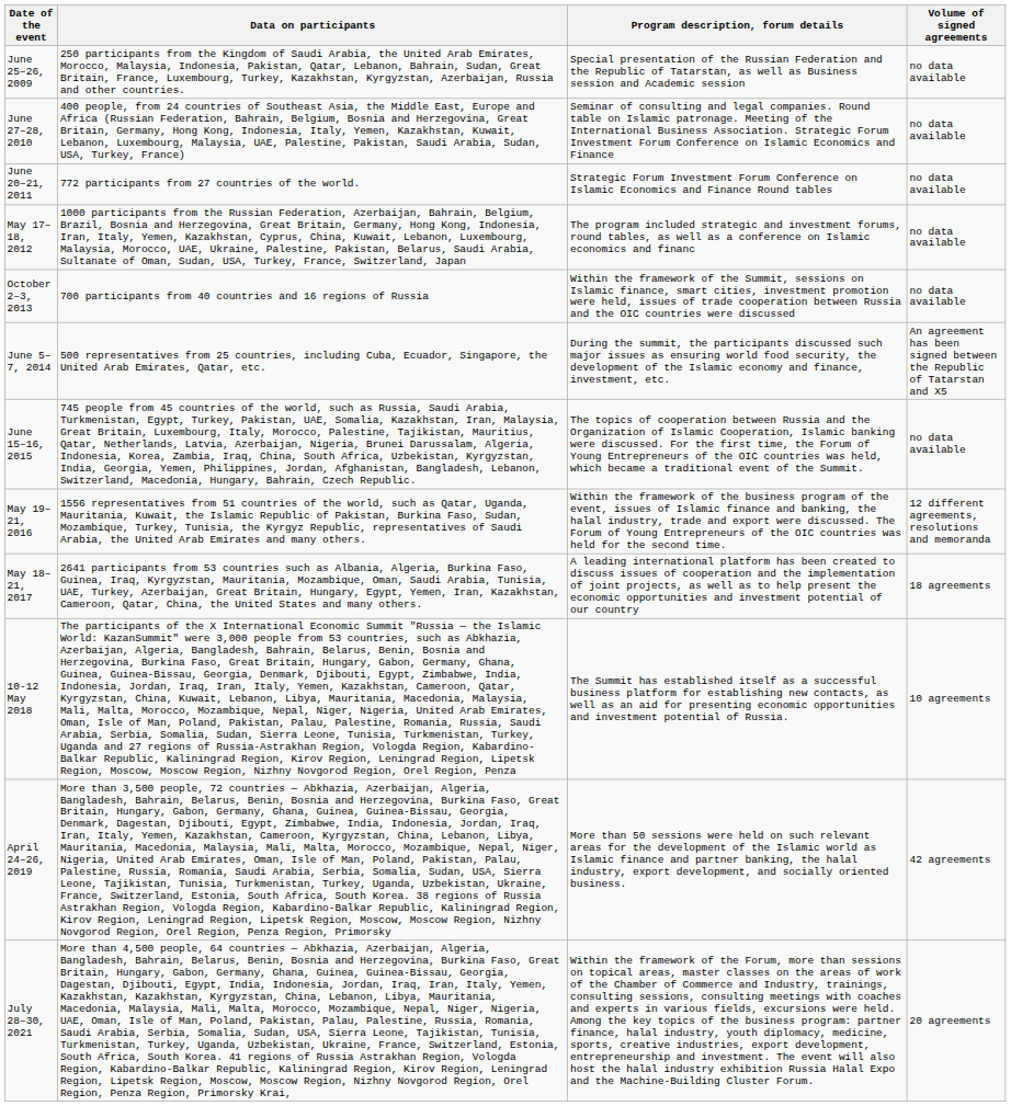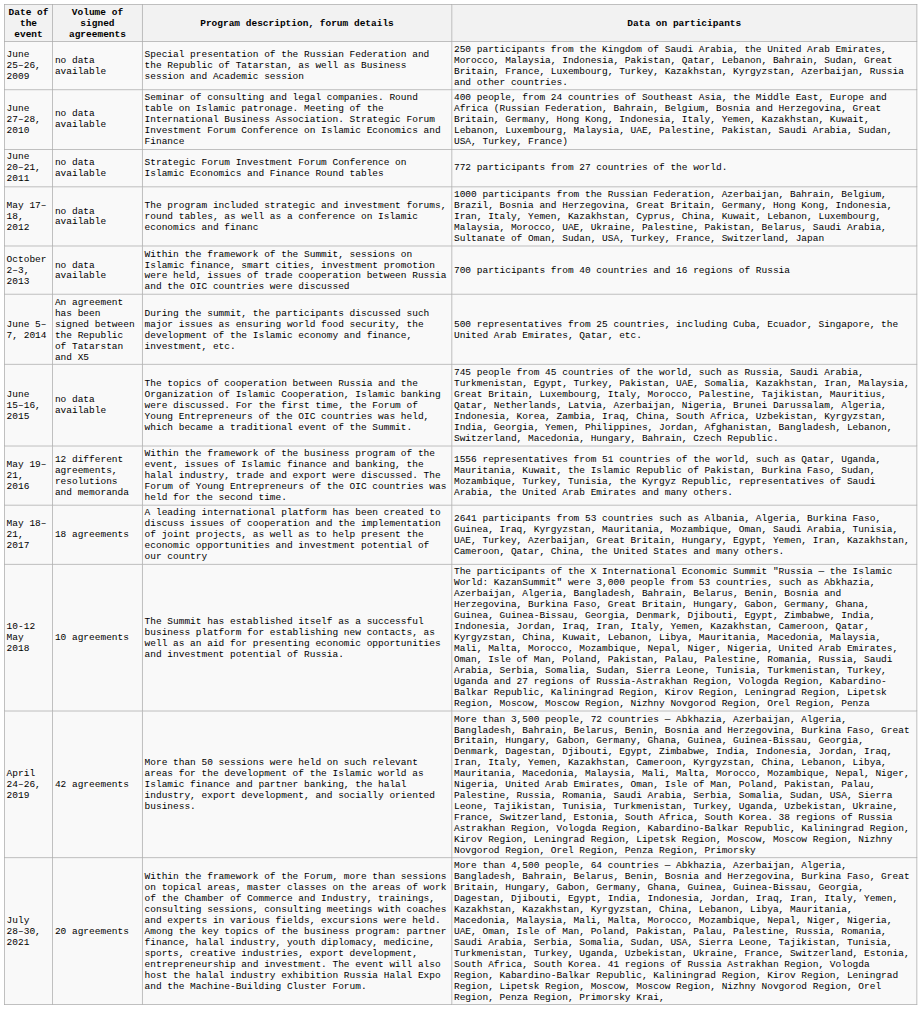 <table class="wikitable">
 <tr>
 <th>Date of the event</th>
+<th>Volume of signed agreements</th>
+<th>Program description, forum details</th>
 <th>Data on participants</th>
-<th>Program description, forum details</th>
-<th>Volume of signed agreements</th>
 </tr>
 <tr>
 <td>June 25–26, 2009</td>
+<td>no data available</td>
+<td>Special presentation of the Russian Federation and the Republic of Tatarstan, as well as Business session and Academic session</td>
 <td>250 participants from the Kingdom of Saudi Arabia, the United Arab Emirates, Morocco, Malaysia, Indonesia, Pakistan, Qatar, Lebanon, Bahrain, Sudan, Great Britain, France, Luxembourg, Turkey, Kazakhstan, Kyrgyzstan, Azerbaijan, Russia and other countries.</td>
-<td>Special presentation of the Russian Federation and the Republic of Tatarstan, as well as Business session and Academic session</td>
-<td>no data available</td>
 </tr>
 <tr>
 <td>June 27–28, 2010</td>
+<td>no data available</td>
+<td>Seminar of consulting and legal companies. Round table on Islamic patronage. Meeting of the International Business Association. Strategic Forum Investment Forum Conference on Islamic Economics and Finance</td>
 <td>400 people, from 24 countries of Southeast Asia, the Middle East, Europe and Africa (Russian Federation, Bahrain, Belgium, Bosnia and Herzegovina, Great Britain, Germany, Hong Kong, Indonesia, Italy, Yemen, Kazakhstan, Kuwait, Lebanon, Luxembourg, Malaysia, UAE, Palestine, Pakistan, Saudi Arabia, Sudan, USA, Turkey, France)</td>
-<td>Seminar of consulting and legal companies. Round table on Islamic patronage. Meeting of the International Business Association. Strategic Forum Investment Forum Conference on Islamic Economics and Finance</td>
-<td>no data available</td>
 </tr>
 <tr>
 <td>June 20–21, 2011</td>
+<td>no data available</td>
+<td>Strategic Forum Investment Forum Conference on Islamic Economics and Finance Round tables</td>
 <td>772 participants from 27 countries of the world.</td>
-<td>Strategic Forum Investment Forum Conference on Islamic Economics and Finance Round tables</td>
-<td>no data available</td>
 </tr>
 <tr>
 <td>May 17–18, 2012</td>
+<td>no data available</td>
+<td>The program included strategic and investment forums, round tables, as well as a conference on Islamic economics and financ</td>
 <td>1000 participants from the Russian Federation, Azerbaijan, Bahrain, Belgium, Brazil, Bosnia and Herzegovina, Great Britain, Germany, Hong Kong, Indonesia, Iran, Italy, Yemen, Kazakhstan, Cyprus, China, Kuwait, Lebanon, Luxembourg, Malaysia, Morocco, UAE, Ukraine, Palestine, Pakistan, Belarus, Saudi Arabia, Sultanate of Oman, Sudan, USA, Turkey, France, Switzerland, Japan</td>
-<td>The program included strategic and investment forums, round tables, as well as a conference on Islamic economics and financ</td>
-<td>no data available</td>
 </tr>
 <tr>
 <td>October 2–3, 2013</td>
+<td>no data available</td>
+<td>Within the framework of the Summit, sessions on Islamic finance, smart cities, investment promotion were held, issues of trade cooperation between Russia and the OIC countries were discussed</td>
 <td>700 participants from 40 countries and 16 regions of Russia</td>
-<td>Within the framework of the Summit, sessions on Islamic finance, smart cities, investment promotion were held, issues of trade cooperation between Russia and the OIC countries were discussed</td>
-<td>no data available</td>
 </tr>
 <tr>
 <td>June 5–7, 2014</td>
+<td>An agreement has been signed between the Republic of Tatarstan and X5</td>
+<td>During the summit, the participants discussed such major issues as ensuring world food security, the development of the Islamic economy and finance, investment, etc.</td>
 <td>500 representatives from 25 countries, including Cuba, Ecuador, Singapore, the United Arab Emirates, Qatar, etc.</td>
-<td>During the summit, the participants discussed such major issues as ensuring world food security, the development of the Islamic economy and finance, investment, etc.</td>
-<td>An agreement has been signed between the Republic of Tatarstan and X5</td>
 </tr>
 <tr>
 <td>June 15–16, 2015</td>
+<td>no data available</td>
+<td>The topics of cooperation between Russia and the Organization of Islamic Cooperation, Islamic banking were discussed. For the first time, the Forum of Young Entrepreneurs of the OIC countries was held, which became a traditional event of the Summit.</td>
 <td>745 people from 45 countries of the world, such as Russia, Saudi Arabia, Turkmenistan, Egypt, Turkey, Pakistan, UAE, Somalia, Kazakhstan, Iran, Malaysia, Great Britain, Luxembourg, Italy, Morocco, Palestine, Tajikistan, Mauritius, Qatar, Netherlands, Latvia, Azerbaijan, Nigeria, Brunei Darussalam, Algeria, Indonesia, Korea, Zambia, Iraq, China, South Africa, Uzbekistan, Kyrgyzstan, India, Georgia, Yemen, Philippines, Jordan, Afghanistan, Bangladesh, Lebanon, Switzerland, Macedonia, Hungary, Bahrain, Czech Republic.</td>
-<td>The topics of cooperation between Russia and the Organization of Islamic Cooperation, Islamic banking were discussed. For the first time, the Forum of Young Entrepreneurs of the OIC countries was held, which became a traditional event of the Summit.</td>
-<td>no data available</td>
 </tr>
 <tr>
 <td>May 19–21, 2016</td>
+<td>12 different agreements, resolutions and memoranda</td>
+<td>Within the framework of the business program of the event, issues of Islamic finance and banking, the halal industry, trade and export were discussed. The Forum of Young Entrepreneurs of the OIC countries was held for the second time.</td>
 <td>1556 representatives from 51 countries of the world, such as Qatar, Uganda, Mauritania, Kuwait, the Islamic Republic of Pakistan, Burkina Faso, Sudan, Mozambique, Turkey, Tunisia, the Kyrgyz Republic, representatives of Saudi Arabia, the United Arab Emirates and many others.</td>
-<td>Within the framework of the business program of the event, issues of Islamic finance and banking, the halal industry, trade and export were discussed. The Forum of Young Entrepreneurs of the OIC countries was held for the second time.</td>
-<td>12 different agreements, resolutions and memoranda</td>
 </tr>
 <tr>
 <td>May 18–21, 2017</td>
+<td>18 agreements</td>
+<td>A leading international platform has been created to discuss issues of cooperation and the implementation of joint projects, as well as to help present the economic opportunities and investment potential of our country</td>
 <td>2641 participants from 53 countries such as Albania, Algeria, Burkina Faso, Guinea, Iraq, Kyrgyzstan, Mauritania, Mozambique, Oman, Saudi Arabia, Tunisia, UAE, Turkey, Azerbaijan, Great Britain, Hungary, Egypt, Yemen, Iran, Kazakhstan, Cameroon, Qatar, China, the United States and many others.</td>
-<td>A leading international platform has been created to discuss issues of cooperation and the implementation of joint projects, as well as to help present the economic opportunities and investment potential of our country</td>
-<td>18 agreements</td>
 </tr>
 <tr>
 <td>10-12 May 2018</td>
+<td>10 agreements</td>
+<td>The Summit has established itself as a successful business platform for establishing new contacts, as well as an aid for presenting economic opportunities and investment potential of Russia.</td>
 <td>The participants of the X International Economic Summit "Russia — the Islamic World: KazanSummit" were 3,000 people from 53 countries, such as Abkhazia, Azerbaijan, Algeria, Bangladesh, Bahrain, Belarus, Benin, Bosnia and Herzegovina, Burkina Faso, Great Britain, Hungary, Gabon, Germany, Ghana, Guinea, Guinea-Bissau, Georgia, Denmark, Djibouti, Egypt, Zimbabwe, India, Indonesia, Jordan, Iraq, Iran, Italy, Yemen, Kazakhstan, Cameroon, Qatar, Kyrgyzstan, China, Kuwait, Lebanon, Libya, Mauritania, Macedonia, Malaysia, Mali, Malta, Morocco, Mozambique, Nepal, Niger, Nigeria, United Arab Emirates, Oman, Isle of Man, Poland, Pakistan, Palau, Palestine, Romania, Russia, Saudi Arabia, Serbia, Somalia, Sudan, Sierra Leone, Tunisia, Turkmenistan, Turkey, Uganda and 27 regions of Russia-Astrakhan Region, Vologda Region, Kabardino-Balkar Republic, Kaliningrad Region, Kirov Region, Leningrad Region, Lipetsk Region, Moscow, Moscow Region, Nizhny Novgorod Region, Orel Region, Penza</td>
-<td>The Summit has established itself as a successful business platform for establishing new contacts, as well as an aid for presenting economic opportunities and investment potential of Russia.</td>
-<td>10 agreements</td>
 </tr>
 <tr>
 <td>April 24–26, 2019</td>
+<td>42 agreements</td>
+<td>More than 50 sessions were held on such relevant areas for the development of the Islamic world as Islamic finance and partner banking, the halal industry, export development, and socially oriented business.</td>
 <td>More than 3,500 people, 72 countries — Abkhazia, Azerbaijan, Algeria, Bangladesh, Bahrain, Belarus, Benin, Bosnia and Herzegovina, Burkina Faso, Great Britain, Hungary, Gabon, Germany, Ghana, Guinea, Guinea-Bissau, Georgia, Denmark, Dagestan, Djibouti, Egypt, Zimbabwe, India, Indonesia, Jordan, Iraq, Iran, Italy, Yemen, Kazakhstan, Cameroon, Kyrgyzstan, China, Lebanon, Libya, Mauritania, Macedonia, Malaysia, Mali, Malta, Morocco, Mozambique, Nepal, Niger, Nigeria, United Arab Emirates, Oman, Isle of Man, Poland, Pakistan, Palau, Palestine, Russia, Romania, Saudi Arabia, Serbia, Somalia, Sudan, USA, Sierra Leone, Tajikistan, Tunisia, Turkmenistan, Turkey, Uganda, Uzbekistan, Ukraine, France, Switzerland, Estonia, South Africa, South Korea. 38 regions of Russia Astrakhan Region, Vologda Region, Kabardino-Balkar Republic, Kaliningrad Region, Kirov Region, Leningrad Region, Lipetsk Region, Moscow, Moscow Region, Nizhny Novgorod Region, Orel Region, Penza Region, Primorsky</td>
-<td>More than 50 sessions were held on such relevant areas for the development of the Islamic world as Islamic finance and partner banking, the halal industry, export development, and socially oriented business.</td>
-<td>42 agreements</td>
 </tr>
 <tr>
 <td>July 28–30, 2021</td>
+<td>20 agreements</td>
+<td>Within the framework of the Forum, more than sessions on topical areas, master classes on the areas of work of the Chamber of Commerce and Industry, trainings, consulting sessions, consulting meetings with coaches and experts in various fields, excursions were held. Among the key topics of the business program: partner finance, halal industry, youth diplomacy, medicine, sports, creative industries, export development, entrepreneurship and investment. The event will also host the halal industry exhibition Russia Halal Expo and the Machine-Building Cluster Forum.</td>
 <td>More than 4,500 people, 64 countries — Abkhazia, Azerbaijan, Algeria, Bangladesh, Bahrain, Belarus, Benin, Bosnia and Herzegovina, Burkina Faso, Great Britain, Hungary, Gabon, Germany, Ghana, Guinea, Guinea-Bissau, Georgia, Dagestan, Djibouti, Egypt, India, Indonesia, Jordan, Iraq, Iran, Italy, Yemen, Kazakhstan, Kazakhstan, Kyrgyzstan, China, Lebanon, Libya, Mauritania, Macedonia, Malaysia, Mali, Malta, Morocco, Mozambique, Nepal, Niger, Nigeria, UAE, Oman, Isle of Man, Poland, Pakistan, Palau, Palestine, Russia, Romania, Saudi Arabia, Serbia, Somalia, Sudan, USA, Sierra Leone, Tajikistan, Tunisia, Turkmenistan, Turkey, Uganda, Uzbekistan, Ukraine, France, Switzerland, Estonia, South Africa, South Korea. 41 regions of Russia Astrakhan Region, Vologda Region, Kabardino-Balkar Republic, Kaliningrad Region, Kirov Region, Leningrad Region, Lipetsk Region, Moscow, Moscow Region, Nizhny Novgorod Region, Orel Region, Penza Region, Primorsky Krai,</td>
-<td>Within the framework of the Forum, more than sessions on topical areas, master classes on the areas of work of the Chamber of Commerce and Industry, trainings, consulting sessions, consulting meetings with coaches and experts in various fields, excursions were held. Among the key topics of the business program: partner finance, halal industry, youth diplomacy, medicine, sports, creative industries, export development, entrepreneurship and investment. The event will also host the halal industry exhibition Russia Halal Expo and the Machine-Building Cluster Forum.</td>
-<td>20 agreements</td>
 </tr>
 </table>
